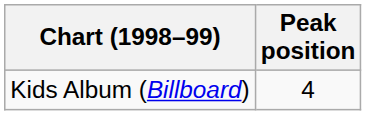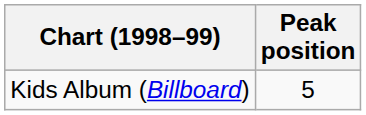 <table class="wikitable sortable">
 <tr>
 <th align="left">Chart (1998–99)</th>
 <th align="left">Peak<br>position</th>
 </tr>
 <tr>
 <td>Kids Album (<em><a href='#'>Billboard</a></em>)</td>
-<td style="text-align:center;">4</td>
+<td style="text-align:center;">5</td>
 </tr>
 </table>
